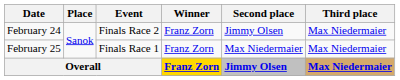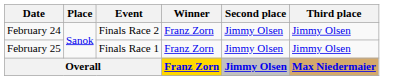 <table class=wikitable style="font-size:14px">
 <tr>
 <th>Date</th>
 <th>Place</th>
 <th>Event</th>
 <th>Winner</th>
 <th>Second place</th>
 <th>Third place</th>
 </tr>
 <tr>
 <td>February 24</td>
 <td rowspan=2> <a href='#'>Sanok</a></td>
 <td>Finals Race 2</td>
 <td> <a href='#'>Franz Zorn</a></td>
 <td> <a href='#'>Jimmy Olsen</a></td>
-<td> <a href='#'>Max Niedermaier</a></td>
+<td> <a href='#'>Jimmy Olsen</a></td>
 </tr>
 <tr>
 <td>February 25</td>
 <td>Finals Race 1</td>
 <td> <a href='#'>Franz Zorn</a></td>
-<td> <a href='#'>Max Niedermaier</a></td>
-<td> <a href='#'>Max Niedermaier</a></td>
+<td> <a href='#'>Jimmy Olsen</a></td>
+<td> <a href='#'>Jimmy Olsen</a></td>
 </tr>
 <tr>
 <th colspan=3><strong>Overall</strong></th>
 <td bgcolor=gold> <strong><a href='#'>Franz Zorn</a></strong></td>
 <td bgcolor=silver> <strong><a href='#'>Jimmy Olsen</a></strong></td>
 <td bgcolor=d4a96b> <strong><a href='#'>Max Niedermaier</a></strong></td>
 </tr>
 </table>
